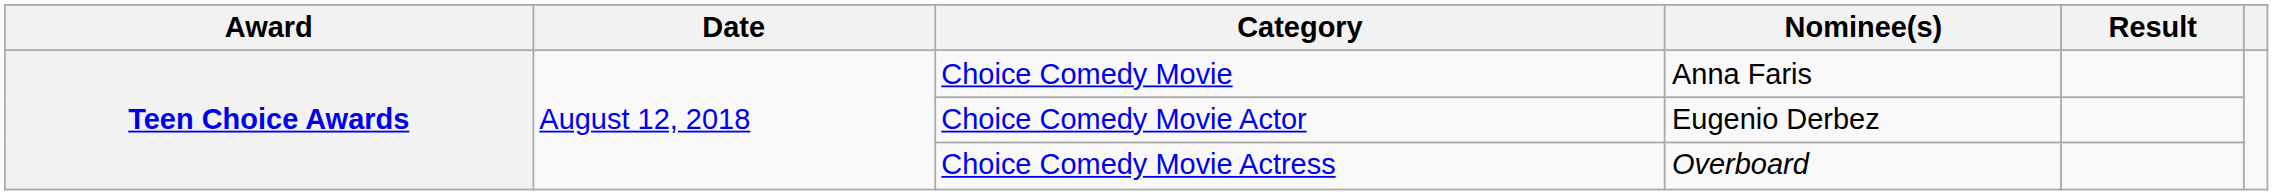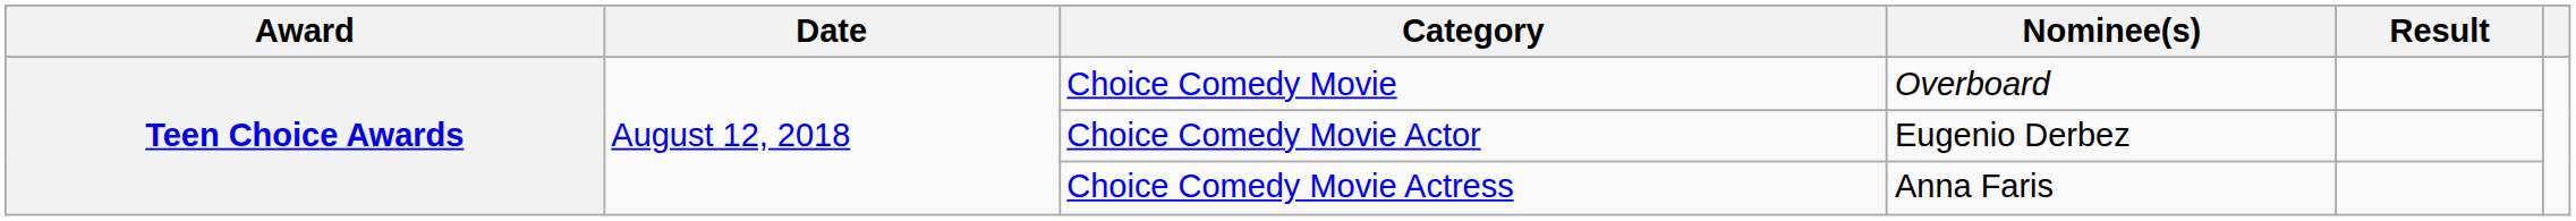 <table class="wikitable plainrowheaders" style="width:99%;">
 <tr>
 <th scope="col">Award</th>
 <th scope="col">Date</th>
 <th scope="col">Category</th>
 <th scope="col">Nominee(s)</th>
 <th scope="col">Result</th>
 <th scope="col"></th>
 </tr>
 <tr>
 <th scope="row" rowspan="3"><a href='#'>Teen Choice Awards</a></th>
 <td rowspan="3"><a href='#'>August 12, 2018</a></td>
 <td><a href='#'>Choice Comedy Movie</a></td>
-<td>Anna Faris</td>
+<td><em>Overboard</em></td>
 <td></td>
 <td rowspan="3" style="text-align:center;"></td>
 </tr>
 <tr>
 <td><a href='#'>Choice Comedy Movie Actor</a></td>
 <td>Eugenio Derbez</td>
 <td></td>
 </tr>
 <tr>
 <td><a href='#'>Choice Comedy Movie Actress</a></td>
-<td><em>Overboard</em></td>
+<td>Anna Faris</td>
 <td></td>
 </tr>
 </table>
